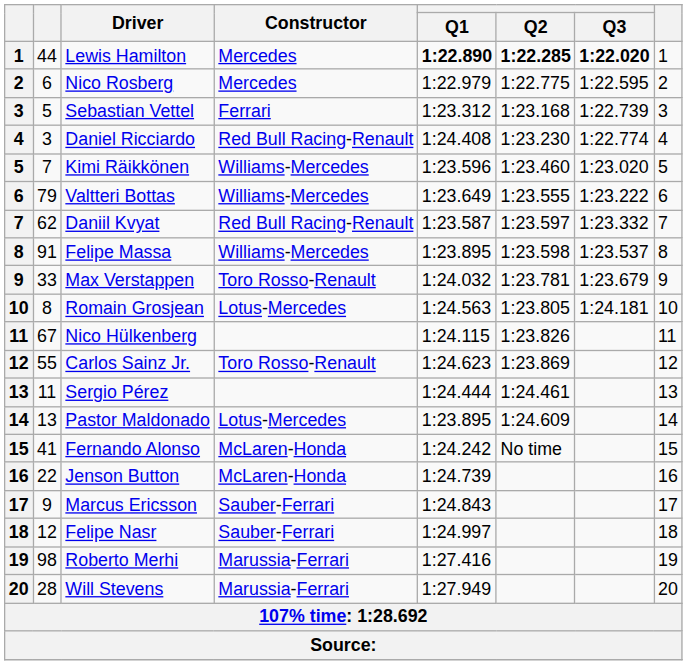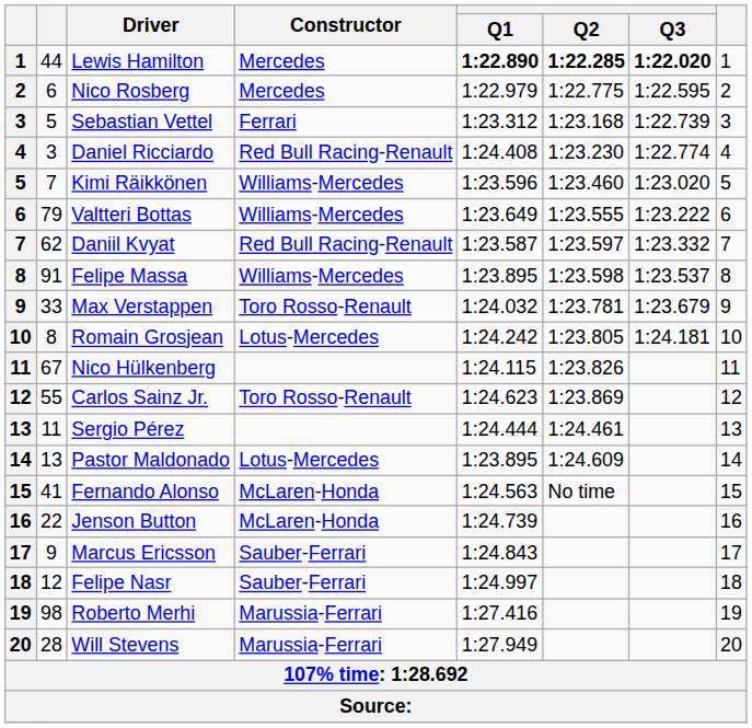 <table class="wikitable sortable" style="font-size: 85%;">
 <tr>
 <th rowspan="2"></th>
 <th rowspan="2"></th>
 <th rowspan="2">Driver</th>
 <th rowspan="2">Constructor</th>
 <th colspan="3"></th>
 <th rowspan="2"></th>
 </tr>
 <tr>
 <th>Q1</th>
 <th>Q2</th>
 <th>Q3</th>
 </tr>
 <tr>
 <th>1</th>
 <td style="text-align:center">44</td>
 <td> <a href='#'>Lewis Hamilton</a></td>
 <td><a href='#'>Mercedes</a></td>
 <td><strong>1:22.890</strong></td>
 <td><strong>1:22.285</strong></td>
 <td><strong>1:22.020</strong></td>
 <td>1</td>
 </tr>
 <tr>
 <th>2</th>
 <td style="text-align:center">6</td>
 <td> <a href='#'>Nico Rosberg</a></td>
 <td><a href='#'>Mercedes</a></td>
 <td>1:22.979</td>
 <td>1:22.775</td>
 <td>1:22.595</td>
 <td>2</td>
 </tr>
 <tr>
 <th>3</th>
 <td style="text-align:center">5</td>
 <td> <a href='#'>Sebastian Vettel</a></td>
 <td><a href='#'>Ferrari</a></td>
 <td>1:23.312</td>
 <td>1:23.168</td>
 <td>1:22.739</td>
 <td>3</td>
 </tr>
 <tr>
 <th>4</th>
 <td style="text-align:center">3</td>
 <td> <a href='#'>Daniel Ricciardo</a></td>
 <td><a href='#'>Red Bull Racing</a>-<a href='#'>Renault</a></td>
 <td>1:24.408</td>
 <td>1:23.230</td>
 <td>1:22.774</td>
 <td>4</td>
 </tr>
 <tr>
 <th>5</th>
 <td style="text-align:center">7</td>
 <td> <a href='#'>Kimi Räikkönen</a></td>
 <td><a href='#'>Williams</a>-<a href='#'>Mercedes</a></td>
 <td>1:23.596</td>
 <td>1:23.460</td>
 <td>1:23.020</td>
 <td>5</td>
 </tr>
 <tr>
 <th>6</th>
 <td style="text-align:center">79</td>
 <td> <a href='#'>Valtteri Bottas</a></td>
 <td><a href='#'>Williams</a>-<a href='#'>Mercedes</a></td>
 <td>1:23.649</td>
 <td>1:23.555</td>
 <td>1:23.222</td>
 <td>6</td>
 </tr>
 <tr>
 <th>7</th>
 <td style="text-align:center">62</td>
 <td> <a href='#'>Daniil Kvyat</a></td>
 <td><a href='#'>Red Bull Racing</a>-<a href='#'>Renault</a></td>
 <td>1:23.587</td>
 <td>1:23.597</td>
 <td>1:23.332</td>
 <td>7</td>
 </tr>
 <tr>
 <th>8</th>
 <td style="text-align:center">91</td>
 <td> <a href='#'>Felipe Massa</a></td>
 <td><a href='#'>Williams</a>-<a href='#'>Mercedes</a></td>
 <td>1:23.895</td>
 <td>1:23.598</td>
 <td>1:23.537</td>
 <td>8</td>
 </tr>
 <tr>
 <th>9</th>
 <td style="text-align:center">33</td>
 <td> <a href='#'>Max Verstappen</a></td>
 <td><a href='#'>Toro Rosso</a>-<a href='#'>Renault</a></td>
 <td>1:24.032</td>
 <td>1:23.781</td>
 <td>1:23.679</td>
 <td>9</td>
 </tr>
 <tr>
 <th>10</th>
 <td style="text-align:center">8</td>
 <td> <a href='#'>Romain Grosjean</a></td>
 <td><a href='#'>Lotus</a>-<a href='#'>Mercedes</a></td>
-<td>1:24.563</td>
+<td>1:24.242</td>
 <td>1:23.805</td>
 <td>1:24.181</td>
 <td>10</td>
 </tr>
 <tr>
 <th>11</th>
 <td style="text-align:center">67</td>
 <td> <a href='#'>Nico Hülkenberg</a></td>
 <td></td>
 <td>1:24.115</td>
 <td>1:23.826</td>
 <td></td>
 <td>11</td>
 </tr>
 <tr>
 <th>12</th>
 <td style="text-align:center">55</td>
 <td> <a href='#'>Carlos Sainz Jr.</a></td>
 <td><a href='#'>Toro Rosso</a>-<a href='#'>Renault</a></td>
 <td>1:24.623</td>
 <td>1:23.869</td>
 <td></td>
 <td>12</td>
 </tr>
 <tr>
 <th>13</th>
 <td style="text-align:center">11</td>
 <td> <a href='#'>Sergio Pérez</a></td>
 <td></td>
 <td>1:24.444</td>
 <td>1:24.461</td>
 <td></td>
 <td>13</td>
 </tr>
 <tr>
 <th>14</th>
 <td style="text-align:center">13</td>
 <td> <a href='#'>Pastor Maldonado</a></td>
 <td><a href='#'>Lotus</a>-<a href='#'>Mercedes</a></td>
 <td>1:23.895</td>
 <td>1:24.609</td>
 <td></td>
 <td>14</td>
 </tr>
 <tr>
 <th>15</th>
 <td style="text-align:center">41</td>
 <td> <a href='#'>Fernando Alonso</a></td>
 <td><a href='#'>McLaren</a>-<a href='#'>Honda</a></td>
-<td>1:24.242</td>
+<td>1:24.563</td>
 <td>No time</td>
 <td></td>
 <td>15</td>
 </tr>
 <tr>
 <th>16</th>
 <td align="center">22</td>
 <td> <a href='#'>Jenson Button</a></td>
 <td><a href='#'>McLaren</a>-<a href='#'>Honda</a></td>
 <td>1:24.739</td>
 <td></td>
 <td></td>
 <td>16</td>
 </tr>
 <tr>
 <th>17</th>
 <td style="text-align:center">9</td>
 <td> <a href='#'>Marcus Ericsson</a></td>
 <td><a href='#'>Sauber</a>-<a href='#'>Ferrari</a></td>
 <td>1:24.843</td>
 <td></td>
 <td></td>
 <td>17</td>
 </tr>
 <tr>
 <th>18</th>
 <td style="text-align:center">12</td>
 <td> <a href='#'>Felipe Nasr</a></td>
 <td><a href='#'>Sauber</a>-<a href='#'>Ferrari</a></td>
 <td>1:24.997</td>
 <td></td>
 <td></td>
 <td>18</td>
 </tr>
 <tr>
 <th>19</th>
 <td style="text-align:center">98</td>
 <td> <a href='#'>Roberto Merhi</a></td>
 <td><a href='#'>Marussia</a>-<a href='#'>Ferrari</a></td>
 <td>1:27.416</td>
 <td></td>
 <td></td>
 <td>19</td>
 </tr>
 <tr>
 <th>20</th>
 <td style="text-align:center">28</td>
 <td> <a href='#'>Will Stevens</a></td>
 <td><a href='#'>Marussia</a>-<a href='#'>Ferrari</a></td>
 <td>1:27.949</td>
 <td></td>
 <td></td>
 <td>20</td>
 </tr>
 <tr>
 <th colspan=8><a href='#'>107% time</a>: 1:28.692</th>
 </tr>
 <tr>
 <th colspan=8>Source:</th>
 </tr>
 <tr>
 </tr>
 </table>
